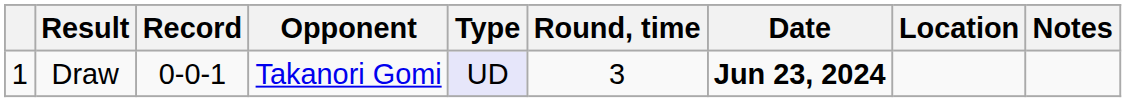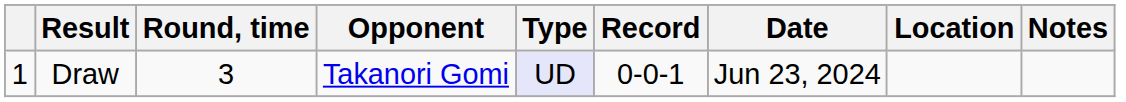 <table class="wikitable" style="text-align:center; font-size:95%">
 <tr>
 <th></th>
 <th>Result</th>
-<th>Record</th>
+<th>Round, time</th>
 <th>Opponent</th>
 <th>Type</th>
-<th>Round, time</th>
+<th>Record</th>
 <th>Date</th>
 <th>Location</th>
 <th>Notes</th>
 </tr>
 <tr>
 <td>1</td>
 <td>Draw</td>
-<td>0-0-1</td>
+<td>3</td>
 <td style="text-align:left;"> <a href='#'>Takanori Gomi</a></td>
 <td style="background: lavender;">UD</td>
-<td>3</td>
-<td><strong>Jun 23, 2024</strong></td>
+<td>0-0-1</td>
+<td>Jun 23, 2024</td>
 <td style="text-align:left;"> </td>
 <td></td>
 </tr>
 </table>
